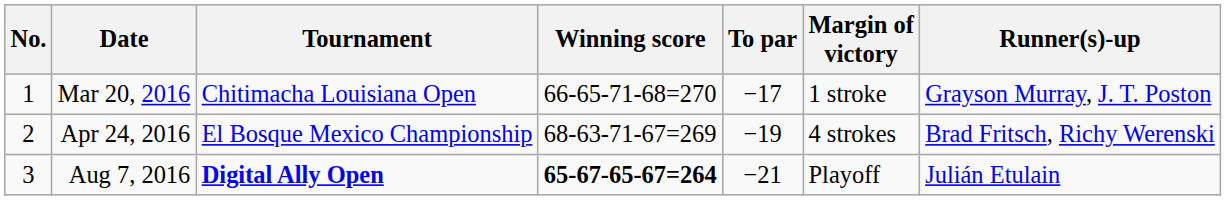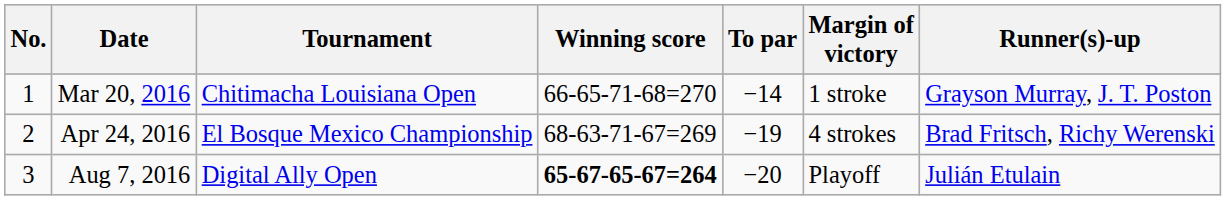 <table class="wikitable" style="font-size:95%;">
 <tr>
 <th>No.</th>
 <th>Date</th>
 <th>Tournament</th>
 <th>Winning score</th>
 <th>To par</th>
 <th>Margin of<br>victory</th>
 <th>Runner(s)-up</th>
 </tr>
 <tr>
 <td align=center>1</td>
 <td align=right>Mar 20, <a href='#'>2016</a></td>
 <td><a href='#'>Chitimacha Louisiana Open</a></td>
 <td>66-65-71-68=270</td>
-<td align=center>−17</td>
+<td align=center>−14</td>
 <td>1 stroke</td>
 <td> <a href='#'>Grayson Murray</a>,  <a href='#'>J. T. Poston</a></td>
 </tr>
 <tr>
 <td align=center>2</td>
 <td align=right>Apr 24, 2016</td>
 <td><a href='#'>El Bosque Mexico Championship</a></td>
 <td>68-63-71-67=269</td>
 <td align=center>−19</td>
 <td>4 strokes</td>
 <td> <a href='#'>Brad Fritsch</a>,  <a href='#'>Richy Werenski</a></td>
 </tr>
 <tr>
 <td align=center>3</td>
 <td align=right>Aug 7, 2016</td>
-<td><strong><a href='#'>Digital Ally Open</a></strong></td>
+<td><a href='#'>Digital Ally Open</a></td>
 <td><strong>65-67-65-67=264</strong></td>
-<td align=center>−21</td>
+<td align=center>−20</td>
 <td>Playoff</td>
 <td> <a href='#'>Julián Etulain</a></td>
 </tr>
 </table>
